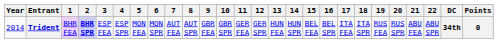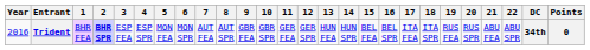 <table class="wikitable" style="text-align:center; font-size:85%">
 <tr>
 <th>Year</th>
 <th>Entrant</th>
 <th>1</th>
 <th>2</th>
 <th>3</th>
 <th>4</th>
 <th>5</th>
 <th>6</th>
 <th>7</th>
 <th>8</th>
 <th>9</th>
 <th>10</th>
 <th>11</th>
 <th>12</th>
 <th>13</th>
 <th>14</th>
 <th>15</th>
 <th>16</th>
 <th>17</th>
 <th>18</th>
 <th>19</th>
 <th>20</th>
 <th>21</th>
 <th>22</th>
 <th>DC</th>
 <th>Points</th>
 </tr>
 <tr>
-<td><a href='#'>2014</a></td>
+<td><a href='#'>2016</a></td>
 <th><a href='#'>Trident</a></th>
 <td style="background:#EFCFFF;"><a href='#'>BHR<br>FEA</a><br></td>
 <td style="background:#CFCFFF;"><strong><a href='#'>BHR<br>SPR</a><br></strong></td>
 <td><a href='#'>ESP<br>FEA</a></td>
 <td><a href='#'>ESP<br>SPR</a></td>
 <td><a href='#'>MON<br>FEA</a></td>
 <td><a href='#'>MON<br>SPR</a></td>
 <td><a href='#'>AUT<br>FEA</a></td>
 <td><a href='#'>AUT<br>SPR</a></td>
 <td><a href='#'>GBR<br>FEA</a></td>
 <td><a href='#'>GBR<br>SPR</a></td>
 <td><a href='#'>GER<br>FEA</a></td>
 <td><a href='#'>GER<br>SPR</a></td>
 <td><a href='#'>HUN<br>FEA</a></td>
 <td><a href='#'>HUN<br>SPR</a></td>
 <td><a href='#'>BEL<br>FEA</a></td>
 <td><a href='#'>BEL<br>SPR</a></td>
 <td><a href='#'>ITA<br>FEA</a></td>
 <td><a href='#'>ITA<br>SPR</a></td>
 <td><a href='#'>RUS<br>FEA</a></td>
 <td><a href='#'>RUS<br>SPR</a></td>
 <td><a href='#'>ABU<br>FEA</a></td>
 <td><a href='#'>ABU<br>SPR</a></td>
 <th>34th</th>
 <th>0</th>
 </tr>
 </table>
